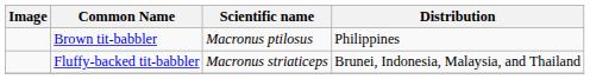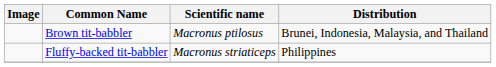 <table class="wikitable">
 <tr>
 <th>Image</th>
 <th>Common Name</th>
 <th>Scientific name</th>
 <th>Distribution</th>
 </tr>
 <tr>
 <td></td>
 <td><a href='#'>Brown tit-babbler</a></td>
 <td><em>Macronus ptilosus</em></td>
-<td>Philippines</td>
+<td>Brunei, Indonesia, Malaysia, and Thailand</td>
 </tr>
 <tr>
 <td></td>
 <td><a href='#'>Fluffy-backed tit-babbler</a></td>
 <td><em>Macronus striaticeps</em></td>
-<td>Brunei, Indonesia, Malaysia, and Thailand</td>
+<td>Philippines</td>
 </tr>
 <tr>
 </tr>
 </table>
